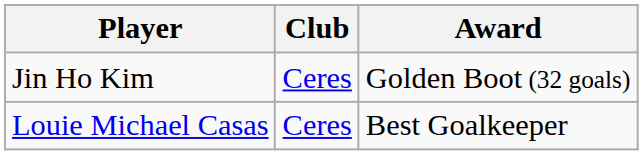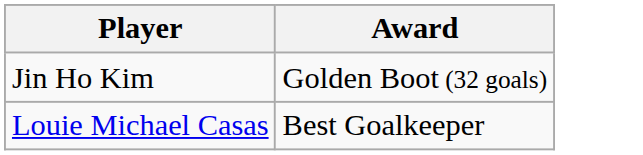 <table class="wikitable" style="text-align:center">
 <tr>
 <th>Player</th>
-<th>Club</th>
 <th>Award</th>
 </tr>
 <tr>
 <td align="left"> Jin Ho Kim</td>
-<td align="left"><a href='#'>Ceres</a></td>
 <td align="left">Golden Boot<small> (32 goals)</small></td>
 </tr>
 <tr>
 <td align="left"> <a href='#'>Louie Michael Casas</a></td>
-<td align="left"><a href='#'>Ceres</a></td>
 <td align="left">Best Goalkeeper</td>
 </tr>
 </table>
